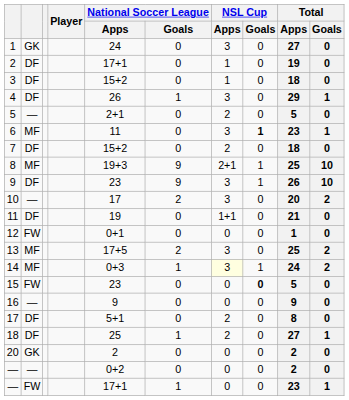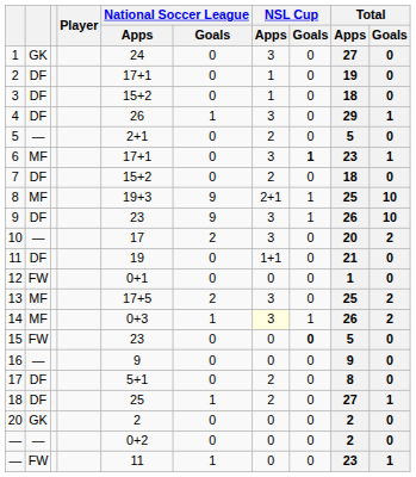 <table class="wikitable sortable" style="text-align:center">
 <tr>
 <th rowspan="2"></th>
 <th rowspan="2"></th>
 <th rowspan="2"></th>
 <th rowspan="2">Player</th>
 <th colspan="2"><a href='#'>National Soccer League</a></th>
 <th colspan="2"><a href='#'>NSL Cup</a></th>
 <th colspan="2">Total</th>
 </tr>
 <tr>
 <th>Apps</th>
 <th>Goals</th>
 <th>Apps</th>
 <th>Goals</th>
 <th>Apps</th>
 <th>Goals</th>
 </tr>
 <tr>
 <td>1</td>
 <td>GK</td>
 <td></td>
 <td align="left"><br></td>
 <td>24</td>
 <td>0<br></td>
 <td>3</td>
 <td>0<br></td>
 <th>27</th>
 <th>0</th>
 </tr>
 <tr>
 <td>2</td>
 <td>DF</td>
 <td></td>
 <td align="left"><br></td>
 <td>17+1</td>
 <td>0<br></td>
 <td>1</td>
 <td>0<br></td>
 <th>19</th>
 <th>0</th>
 </tr>
 <tr>
 <td>3</td>
 <td>DF</td>
 <td></td>
 <td align="left"><br></td>
 <td>15+2</td>
 <td>0<br></td>
 <td>1</td>
 <td>0<br></td>
 <th>18</th>
 <th>0</th>
 </tr>
 <tr>
 <td>4</td>
 <td>DF</td>
 <td></td>
 <td align="left"><br></td>
 <td>26</td>
 <td>1<br></td>
 <td>3</td>
 <td>0<br></td>
 <th>29</th>
 <th>1</th>
 </tr>
 <tr>
 <td>5</td>
 <td>—</td>
 <td></td>
 <td align="left"><br></td>
 <td>2+1</td>
 <td>0<br></td>
 <td>2</td>
 <td>0<br></td>
 <th>5</th>
 <th>0</th>
 </tr>
 <tr>
 <td>6</td>
 <td>MF</td>
 <td></td>
 <td align="left"><br></td>
-<td>11</td>
+<td>17+1</td>
 <td>0<br></td>
 <td>3</td>
 <td><strong>1<br></strong></td>
 <th>23</th>
 <th>1</th>
 </tr>
 <tr>
 <td>7</td>
 <td>DF</td>
 <td></td>
 <td align="left"><br></td>
 <td>15+2</td>
 <td>0<br></td>
 <td>2</td>
 <td>0<br></td>
 <th>18</th>
 <th>0</th>
 </tr>
 <tr>
 <td>8</td>
 <td>MF</td>
 <td></td>
 <td align="left"><br></td>
 <td>19+3</td>
 <td>9<br></td>
 <td>2+1</td>
 <td>1<br></td>
 <th>25</th>
 <th>10</th>
 </tr>
 <tr>
 <td>9</td>
 <td>DF</td>
 <td></td>
 <td align="left"><br></td>
 <td>23</td>
 <td>9<br></td>
 <td>3</td>
 <td>1<br></td>
 <th>26</th>
 <th>10</th>
 </tr>
 <tr>
 <td>10</td>
 <td>—</td>
 <td></td>
 <td align="left"><br></td>
 <td>17</td>
 <td>2<br></td>
 <td>3</td>
 <td>0<br></td>
 <th>20</th>
 <th>2</th>
 </tr>
 <tr>
 <td>11</td>
 <td>DF</td>
 <td></td>
 <td align="left"><br></td>
 <td>19</td>
 <td>0<br></td>
 <td>1+1</td>
 <td>0<br></td>
 <th>21</th>
 <th>0</th>
 </tr>
 <tr>
 <td>12</td>
 <td>FW</td>
 <td></td>
 <td align="left"><br></td>
 <td>0+1</td>
 <td>0<br></td>
 <td>0</td>
 <td>0<br></td>
 <th>1</th>
 <th>0</th>
 </tr>
 <tr>
 <td>13</td>
 <td>MF</td>
 <td></td>
 <td align="left"><br></td>
 <td>17+5</td>
 <td>2<br></td>
 <td>3</td>
 <td>0<br></td>
 <th>25</th>
 <th>2</th>
 </tr>
 <tr>
 <td>14</td>
 <td>MF</td>
 <td></td>
 <td align="left"><br></td>
 <td>0+3</td>
 <td>1<br></td>
 <td style="background: lightyellow;">3</td>
 <td>1<br></td>
-<th>24</th>
+<th>26</th>
 <th>2</th>
 </tr>
 <tr>
 <td>15</td>
 <td>FW</td>
 <td></td>
 <td align="left"><br></td>
 <td>23</td>
 <td>0<br></td>
 <td>0</td>
 <td><strong>0<br></strong></td>
 <th>5</th>
 <th>0</th>
 </tr>
 <tr>
 <td>16</td>
 <td>—</td>
 <td></td>
 <td align="left"><br></td>
 <td>9</td>
 <td>0<br></td>
 <td>0</td>
 <td>0<br></td>
 <th>9</th>
 <th>0</th>
 </tr>
 <tr>
 <td>17</td>
 <td>DF</td>
 <td></td>
 <td align="left"><br></td>
 <td>5+1</td>
 <td>0<br></td>
 <td>2</td>
 <td>0<br></td>
 <th>8</th>
 <th>0</th>
 </tr>
 <tr>
 <td>18</td>
 <td>DF</td>
 <td></td>
 <td align="left"><br></td>
 <td>25</td>
 <td>1<br></td>
 <td>2</td>
 <td>0<br></td>
 <th>27</th>
 <th>1</th>
 </tr>
 <tr>
 <td>20</td>
 <td>GK</td>
 <td></td>
 <td align="left"><br></td>
 <td>2</td>
 <td>0<br></td>
 <td>0</td>
 <td>0<br></td>
 <th>2</th>
 <th>0</th>
 </tr>
 <tr>
 <td>—</td>
 <td>—</td>
 <td></td>
 <td align="left"><br></td>
 <td>0+2</td>
 <td>0<br></td>
 <td>0</td>
 <td>0<br></td>
 <th>2</th>
 <th>0</th>
 </tr>
 <tr>
 <td>—</td>
 <td>FW</td>
 <td></td>
 <td align="left"><br></td>
-<td>17+1</td>
+<td>11</td>
 <td>1<br></td>
 <td>0</td>
 <td>0<br></td>
 <th>23</th>
 <th>1</th>
 </tr>
 </table>
